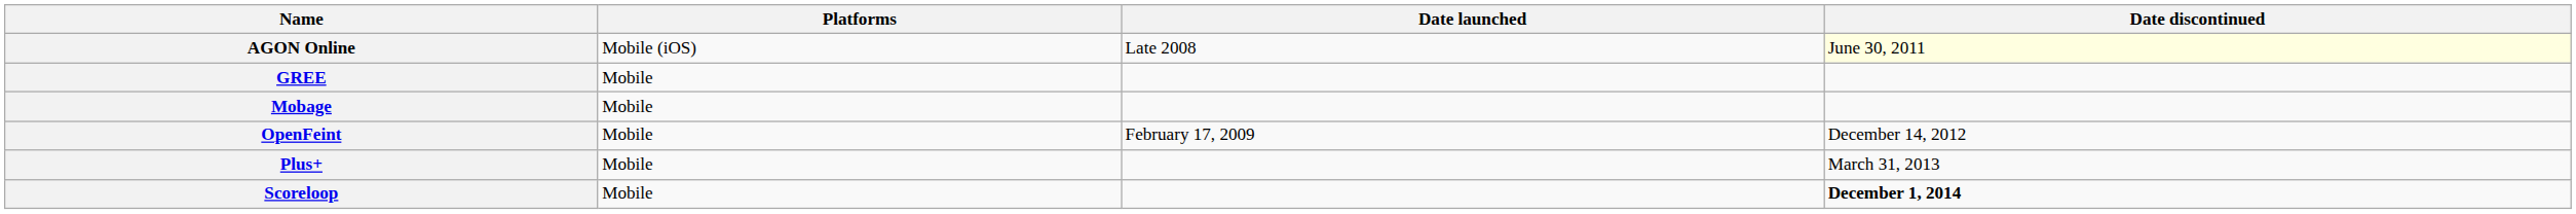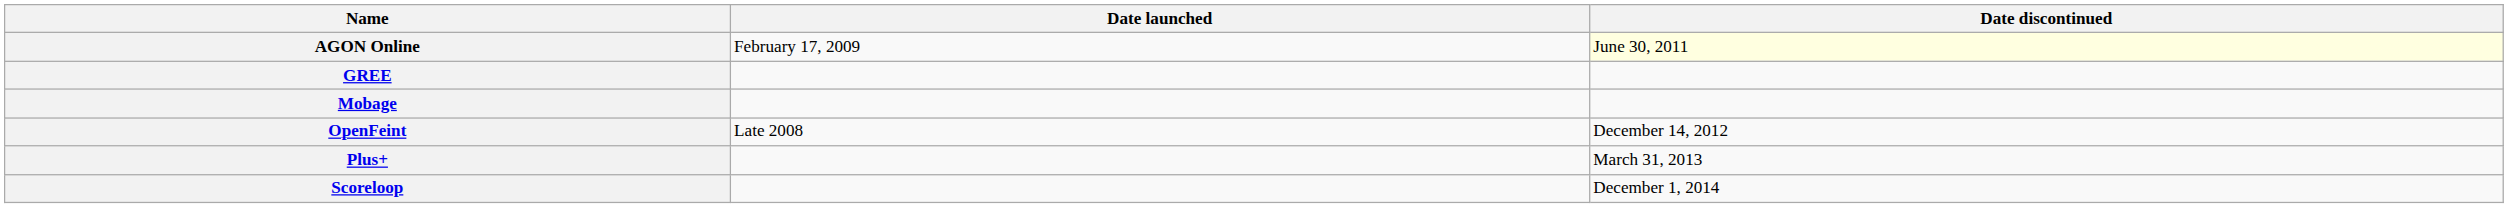 <table class="wikitable sortable" style="font-size: 85%; width: 100%">
 <tr>
 <th>Name</th>
-<th>Platforms</th>
 <th>Date launched</th>
 <th>Date discontinued</th>
 </tr>
 <tr>
 <th>AGON Online</th>
-<td>Mobile (iOS)</td>
-<td>Late 2008</td>
+<td>February 17, 2009</td>
 <td style="background: lightyellow;">June 30, 2011</td>
 </tr>
 <tr>
 <th><a href='#'>GREE</a></th>
-<td>Mobile</td>
 <td></td>
 <td></td>
 </tr>
 <tr>
 <th><a href='#'>Mobage</a></th>
-<td>Mobile</td>
 <td></td>
 <td></td>
 </tr>
 <tr>
 <th><a href='#'>OpenFeint</a></th>
-<td>Mobile</td>
-<td>February 17, 2009</td>
+<td>Late 2008</td>
 <td>December 14, 2012</td>
 </tr>
 <tr>
 <th><a href='#'>Plus+</a></th>
-<td>Mobile</td>
 <td></td>
 <td>March 31, 2013</td>
 </tr>
 <tr>
 <th><a href='#'>Scoreloop</a></th>
-<td>Mobile</td>
 <td></td>
-<td><strong>December 1, 2014</strong></td>
+<td>December 1, 2014</td>
 </tr>
 </table>
